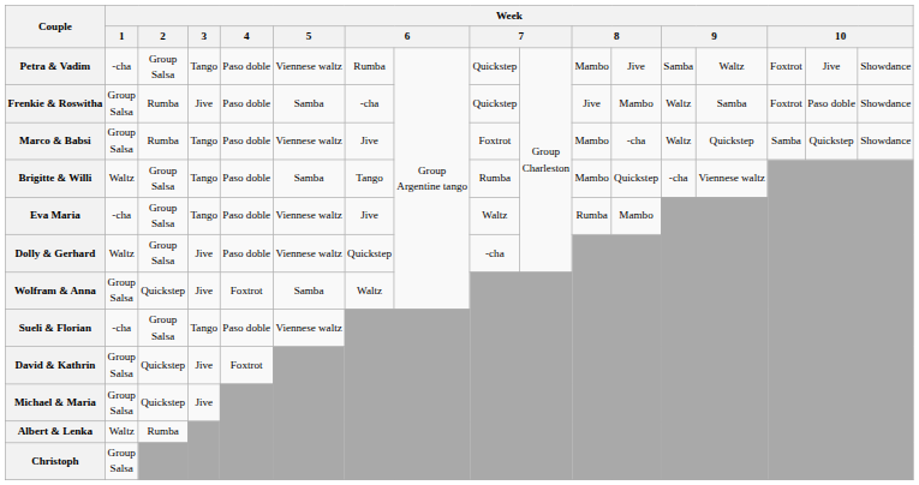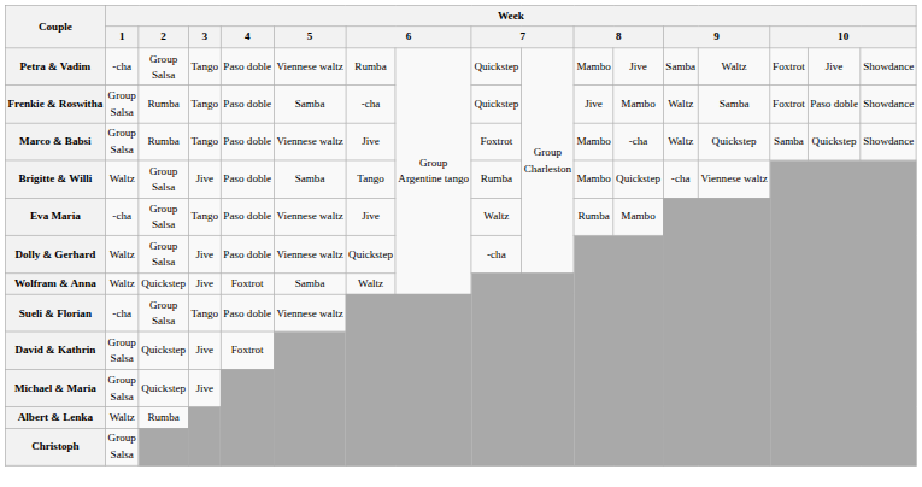 <table class="wikitable unsortable" style="text-align:center; font-size:85%; line-height:20px">
 <tr>
 <th scope="col" rowspan="2">Couple</th>
 <th colspan="16">Week</th>
 </tr>
 <tr>
 <th scope="col">1</th>
 <th scope="col">2</th>
 <th scope="col">3</th>
 <th scope="col">4</th>
 <th scope="col">5</th>
 <th scope="col" colspan="2">6</th>
 <th scope="col" colspan="2">7</th>
 <th scope="col" colspan="2">8</th>
 <th scope="col" colspan="2">9</th>
 <th scope="col" colspan="3">10</th>
 </tr>
 <tr>
 <th scope="row">Petra & Vadim</th>
 <td>-cha</td>
 <td>Group<br>Salsa</td>
 <td>Tango</td>
 <td>Paso doble</td>
 <td>Viennese waltz</td>
 <td>Rumba</td>
 <td rowspan="7">Group<br>Argentine tango</td>
 <td>Quickstep</td>
 <td rowspan="6">Group<br>Charleston</td>
 <td>Mambo</td>
 <td>Jive</td>
 <td>Samba</td>
 <td>Waltz</td>
 <td>Foxtrot</td>
 <td>Jive</td>
 <td>Showdance</td>
 </tr>
 <tr>
 <th scope="row">Frenkie & Roswitha</th>
 <td>Group<br>Salsa</td>
 <td>Rumba</td>
-<td>Jive</td>
+<td>Tango</td>
 <td>Paso doble</td>
 <td>Samba</td>
 <td>-cha</td>
 <td>Quickstep</td>
 <td>Jive</td>
 <td>Mambo</td>
 <td>Waltz</td>
 <td>Samba</td>
 <td>Foxtrot</td>
 <td>Paso doble</td>
 <td>Showdance</td>
 </tr>
 <tr>
 <th scope="row">Marco & Babsi</th>
 <td>Group<br>Salsa</td>
 <td>Rumba</td>
 <td>Tango</td>
 <td>Paso doble</td>
 <td>Viennese waltz</td>
 <td>Jive</td>
 <td>Foxtrot</td>
 <td>Mambo</td>
 <td>-cha</td>
 <td>Waltz</td>
 <td>Quickstep</td>
 <td>Samba</td>
 <td>Quickstep</td>
 <td>Showdance</td>
 </tr>
 <tr>
 <th scope="row">Brigitte & Willi</th>
 <td>Waltz</td>
 <td>Group<br>Salsa</td>
-<td>Tango</td>
+<td>Jive</td>
 <td>Paso doble</td>
 <td>Samba</td>
 <td>Tango</td>
 <td>Rumba</td>
 <td>Mambo</td>
 <td>Quickstep</td>
 <td>-cha</td>
 <td>Viennese waltz</td>
 <td colspan="3" rowspan="9" bgcolor="darkgray"></td>
 </tr>
 <tr>
 <th scope="row">Eva Maria </th>
 <td>-cha</td>
 <td>Group<br>Salsa</td>
 <td>Tango</td>
 <td>Paso doble</td>
 <td>Viennese waltz</td>
 <td>Jive</td>
 <td>Waltz</td>
 <td>Rumba</td>
 <td>Mambo</td>
 <td colspan="2" rowspan="8" bgcolor="darkgray"></td>
 </tr>
 <tr>
 <th scope="row">Dolly & Gerhard</th>
 <td>Waltz</td>
 <td>Group<br>Salsa</td>
 <td>Jive</td>
 <td>Paso doble</td>
 <td>Viennese waltz</td>
 <td>Quickstep</td>
 <td>-cha</td>
 <td colspan="2" rowspan="7" bgcolor="darkgray"></td>
 </tr>
 <tr>
 <th scope="row">Wolfram & Anna</th>
-<td>Group<br>Salsa</td>
+<td>Waltz</td>
 <td>Quickstep</td>
 <td>Jive</td>
 <td>Foxtrot</td>
 <td>Samba</td>
 <td>Waltz</td>
 <td colspan="2" rowspan="6" bgcolor="darkgray"></td>
 </tr>
 <tr>
 <th scope="row">Sueli & Florian</th>
 <td>-cha</td>
 <td>Group<br>Salsa</td>
 <td>Tango</td>
 <td>Paso doble</td>
 <td>Viennese waltz</td>
 <td colspan="2" rowspan="5" bgcolor="darkgray"></td>
 </tr>
 <tr>
 <th scope="row">David & Kathrin</th>
 <td>Group<br>Salsa</td>
 <td>Quickstep</td>
 <td>Jive</td>
 <td>Foxtrot</td>
 <td rowspan="4" bgcolor="darkgray"></td>
 </tr>
 <tr>
 <th scope="row">Michael & Maria</th>
 <td>Group<br>Salsa</td>
 <td>Quickstep</td>
 <td>Jive</td>
 <td rowspan="3" bgcolor="darkgray"></td>
 </tr>
 <tr>
 <th scope="row">Albert & Lenka</th>
 <td>Waltz</td>
 <td>Rumba</td>
 <td rowspan="2" bgcolor="darkgray"></td>
 </tr>
 <tr>
 <th scope="row"> Christoph</th>
 <td>Group<br>Salsa</td>
 <td bgcolor="darkgray"></td>
 </tr>
 </table>
